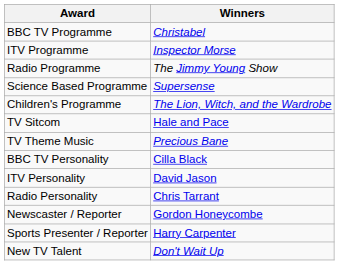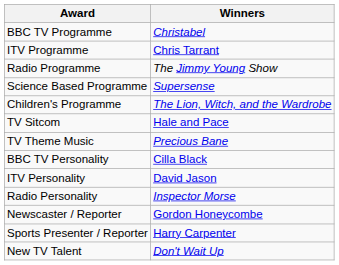 <table class="wikitable">
 <tr>
 <th>Award</th>
 <th>Winners</th>
 </tr>
 <tr>
 <td>BBC TV Programme</td>
 <td><em><a href='#'>Christabel</a></em></td>
 </tr>
 <tr>
 <td>ITV Programme</td>
-<td><em><a href='#'>Inspector Morse</a></em></td>
+<td><a href='#'>Chris Tarrant</a></td>
 </tr>
 <tr>
 <td>Radio Programme</td>
 <td><em>The <a href='#'>Jimmy Young</a> Show</em></td>
 </tr>
 <tr>
 <td>Science Based Programme</td>
 <td><em><a href='#'>Supersense</a></em></td>
 </tr>
 <tr>
 <td>Children's Programme</td>
 <td><em><a href='#'>The Lion, Witch, and the Wardrobe</a></em></td>
 </tr>
 <tr>
 <td>TV Sitcom</td>
 <td><a href='#'>Hale and Pace</a></td>
 </tr>
 <tr>
 <td>TV Theme Music</td>
 <td><em><a href='#'>Precious Bane</a></em></td>
 </tr>
 <tr>
 <td>BBC TV Personality</td>
 <td><a href='#'>Cilla Black</a></td>
 </tr>
 <tr>
 <td>ITV Personality</td>
 <td><a href='#'>David Jason</a></td>
 </tr>
 <tr>
 <td>Radio Personality</td>
-<td><a href='#'>Chris Tarrant</a></td>
+<td><em><a href='#'>Inspector Morse</a></em></td>
 </tr>
 <tr>
 <td>Newscaster / Reporter</td>
 <td><a href='#'>Gordon Honeycombe</a></td>
 </tr>
 <tr>
 <td>Sports Presenter / Reporter</td>
 <td><a href='#'>Harry Carpenter</a></td>
 </tr>
 <tr>
 <td>New TV Talent</td>
 <td><em><a href='#'>Don't Wait Up</a></em></td>
 </tr>
 </table>
